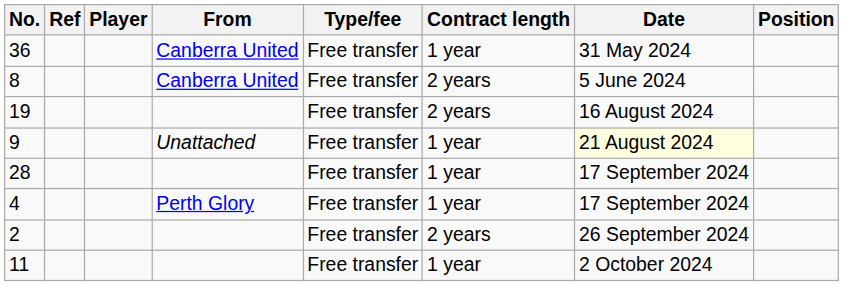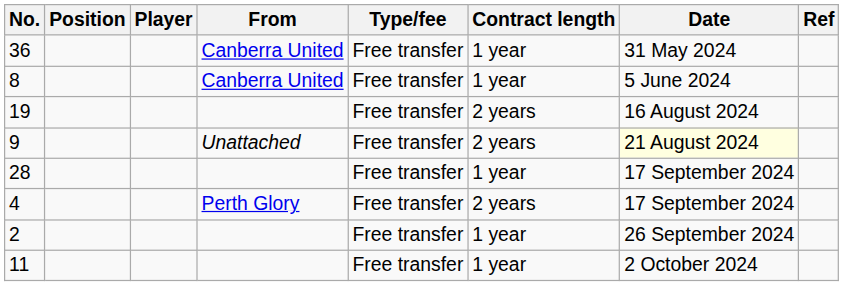 <table class="wikitable plainrowheaders sortable" style="text-align:center; text-align:left">
 <tr>
 <th scope="col">No.</th>
-<th scope="col" class="unsortable">Ref</th>
+<th scope="col">Position</th>
 <th scope="col">Player</th>
 <th scope="col">From</th>
 <th scope="col">Type/fee</th>
 <th scope="col">Contract length</th>
 <th scope="col">Date</th>
-<th scope="col">Position</th>
+<th scope="col" class="unsortable">Ref</th>
 </tr>
 <tr>
 <td>36</td>
 <td></td>
 <td align=left></td>
 <td><a href='#'>Canberra United</a></td>
 <td>Free transfer</td>
 <td>1 year</td>
 <td>31 May 2024</td>
 <td></td>
 </tr>
 <tr>
 <td>8</td>
 <td></td>
 <td align=left></td>
 <td><a href='#'>Canberra United</a></td>
 <td>Free transfer</td>
-<td>2 years</td>
+<td>1 year</td>
 <td>5 June 2024</td>
 <td></td>
 </tr>
 <tr>
 <td>19</td>
 <td></td>
 <td align=left></td>
 <td></td>
 <td>Free transfer</td>
 <td>2 years</td>
 <td>16 August 2024</td>
 <td></td>
 </tr>
 <tr>
 <td>9</td>
 <td></td>
 <td align=left></td>
 <td><em>Unattached</em></td>
 <td>Free transfer</td>
-<td>1 year</td>
+<td>2 years</td>
 <td style="background: lightyellow;">21 August 2024</td>
 <td></td>
 </tr>
 <tr>
 <td>28</td>
 <td></td>
 <td align=left></td>
 <td></td>
 <td>Free transfer</td>
 <td>1 year</td>
 <td>17 September 2024</td>
 <td></td>
 </tr>
 <tr>
 <td>4</td>
 <td></td>
 <td align=left></td>
 <td><a href='#'>Perth Glory</a></td>
 <td>Free transfer</td>
-<td>1 year</td>
+<td>2 years</td>
 <td>17 September 2024</td>
 <td></td>
 </tr>
 <tr>
 <td>2</td>
 <td></td>
 <td align=left></td>
 <td></td>
 <td>Free transfer</td>
-<td>2 years</td>
+<td>1 year</td>
 <td>26 September 2024</td>
 <td></td>
 </tr>
 <tr>
 <td>11</td>
 <td></td>
 <td align=left></td>
 <td></td>
 <td>Free transfer</td>
 <td>1 year</td>
 <td>2 October 2024</td>
 <td></td>
 </tr>
 </table>
